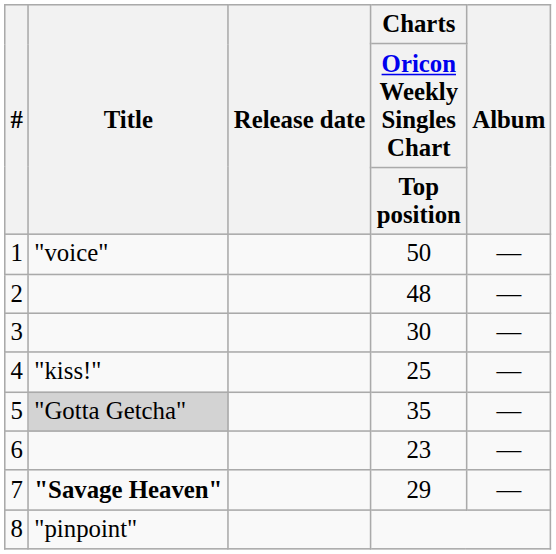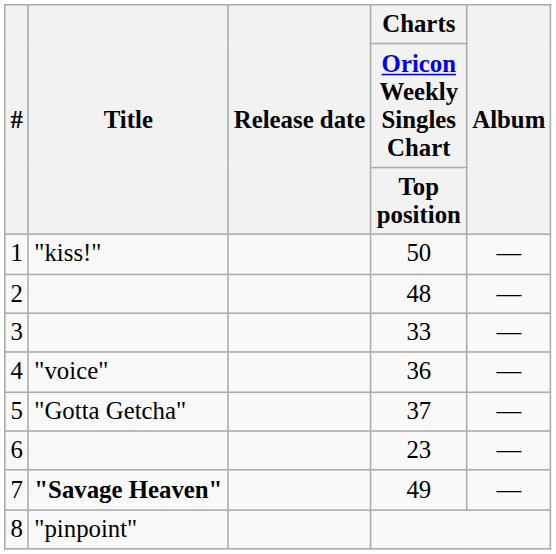 <table class="wikitable" style="text-align:center; font-size:;">
 <tr>
 <th rowspan="3">#</th>
 <th rowspan="3">Title</th>
 <th rowspan="3">Release date</th>
 <th>Charts</th>
 <th rowspan="3">Album</th>
 </tr>
 <tr>
 <th><a href='#'>Oricon</a><br>Weekly<br>Singles<br>Chart</th>
 </tr>
 <tr>
 <th>Top<br>position</th>
 </tr>
 <tr>
 <td>1</td>
-<td align="left">"voice"</td>
+<td align="left">"kiss!"</td>
 <td align="right"></td>
 <td>50</td>
 <td>—</td>
 </tr>
 <tr>
 <td>2</td>
 <td align="left"></td>
 <td align="right"></td>
 <td>48</td>
 <td>—</td>
 </tr>
 <tr>
 <td>3</td>
 <td align="left"></td>
 <td align="right"></td>
-<td>30</td>
+<td>33</td>
 <td>—</td>
 </tr>
 <tr>
 <td>4</td>
-<td align="left">"kiss!"</td>
+<td align="left">"voice"</td>
 <td align="right"></td>
-<td>25</td>
+<td>36</td>
 <td>—</td>
 </tr>
 <tr>
 <td>5</td>
-<td align="left" style="background: lightgrey;">"Gotta Getcha"</td>
+<td align="left">"Gotta Getcha"</td>
 <td align="right"></td>
-<td>35</td>
+<td>37</td>
 <td>—</td>
 </tr>
 <tr>
 <td>6</td>
 <td align="left"></td>
 <td align="right"></td>
 <td>23</td>
 <td>—</td>
 </tr>
 <tr>
 <td>7</td>
 <td align="left"><strong>"Savage Heaven"</strong></td>
 <td align="right"></td>
-<td>29</td>
+<td>49</td>
 <td>—</td>
 </tr>
 <tr>
 <td>8</td>
 <td align="left">"pinpoint"</td>
 <td align="right"></td>
 </tr>
 </table>
